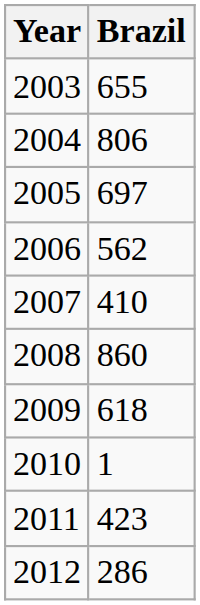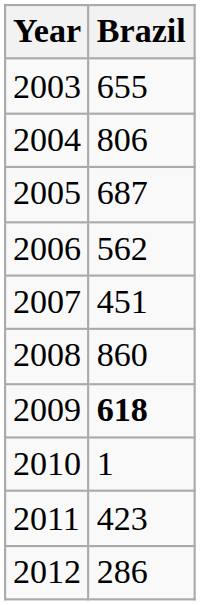 <table class="wikitable">
 <tr>
 <th>Year</th>
 <th>Brazil</th>
 </tr>
 <tr>
 <td>2003</td>
 <td>655</td>
 </tr>
 <tr>
 <td>2004</td>
 <td>806</td>
 </tr>
 <tr>
 <td>2005</td>
-<td>697</td>
+<td>687</td>
 </tr>
 <tr>
 <td>2006</td>
 <td>562</td>
 </tr>
 <tr>
 <td>2007</td>
-<td>410</td>
+<td>451</td>
 </tr>
 <tr>
 <td>2008</td>
 <td>860</td>
 </tr>
 <tr>
 <td>2009</td>
-<td>618</td>
+<td><strong>618</strong></td>
 </tr>
 <tr>
 <td>2010</td>
 <td>1</td>
 </tr>
 <tr>
 <td>2011</td>
 <td>423</td>
 </tr>
 <tr>
 <td>2012</td>
 <td>286</td>
 </tr>
 </table>
